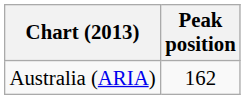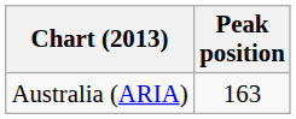 <table class="wikitable">
 <tr>
 <th align="left">Chart (2013)</th>
 <th align="left">Peak<br>position</th>
 </tr>
 <tr>
 <td>Australia (<a href='#'>ARIA</a>)</td>
-<td align="center">162</td>
+<td align="center">163</td>
 </tr>
 </table>
